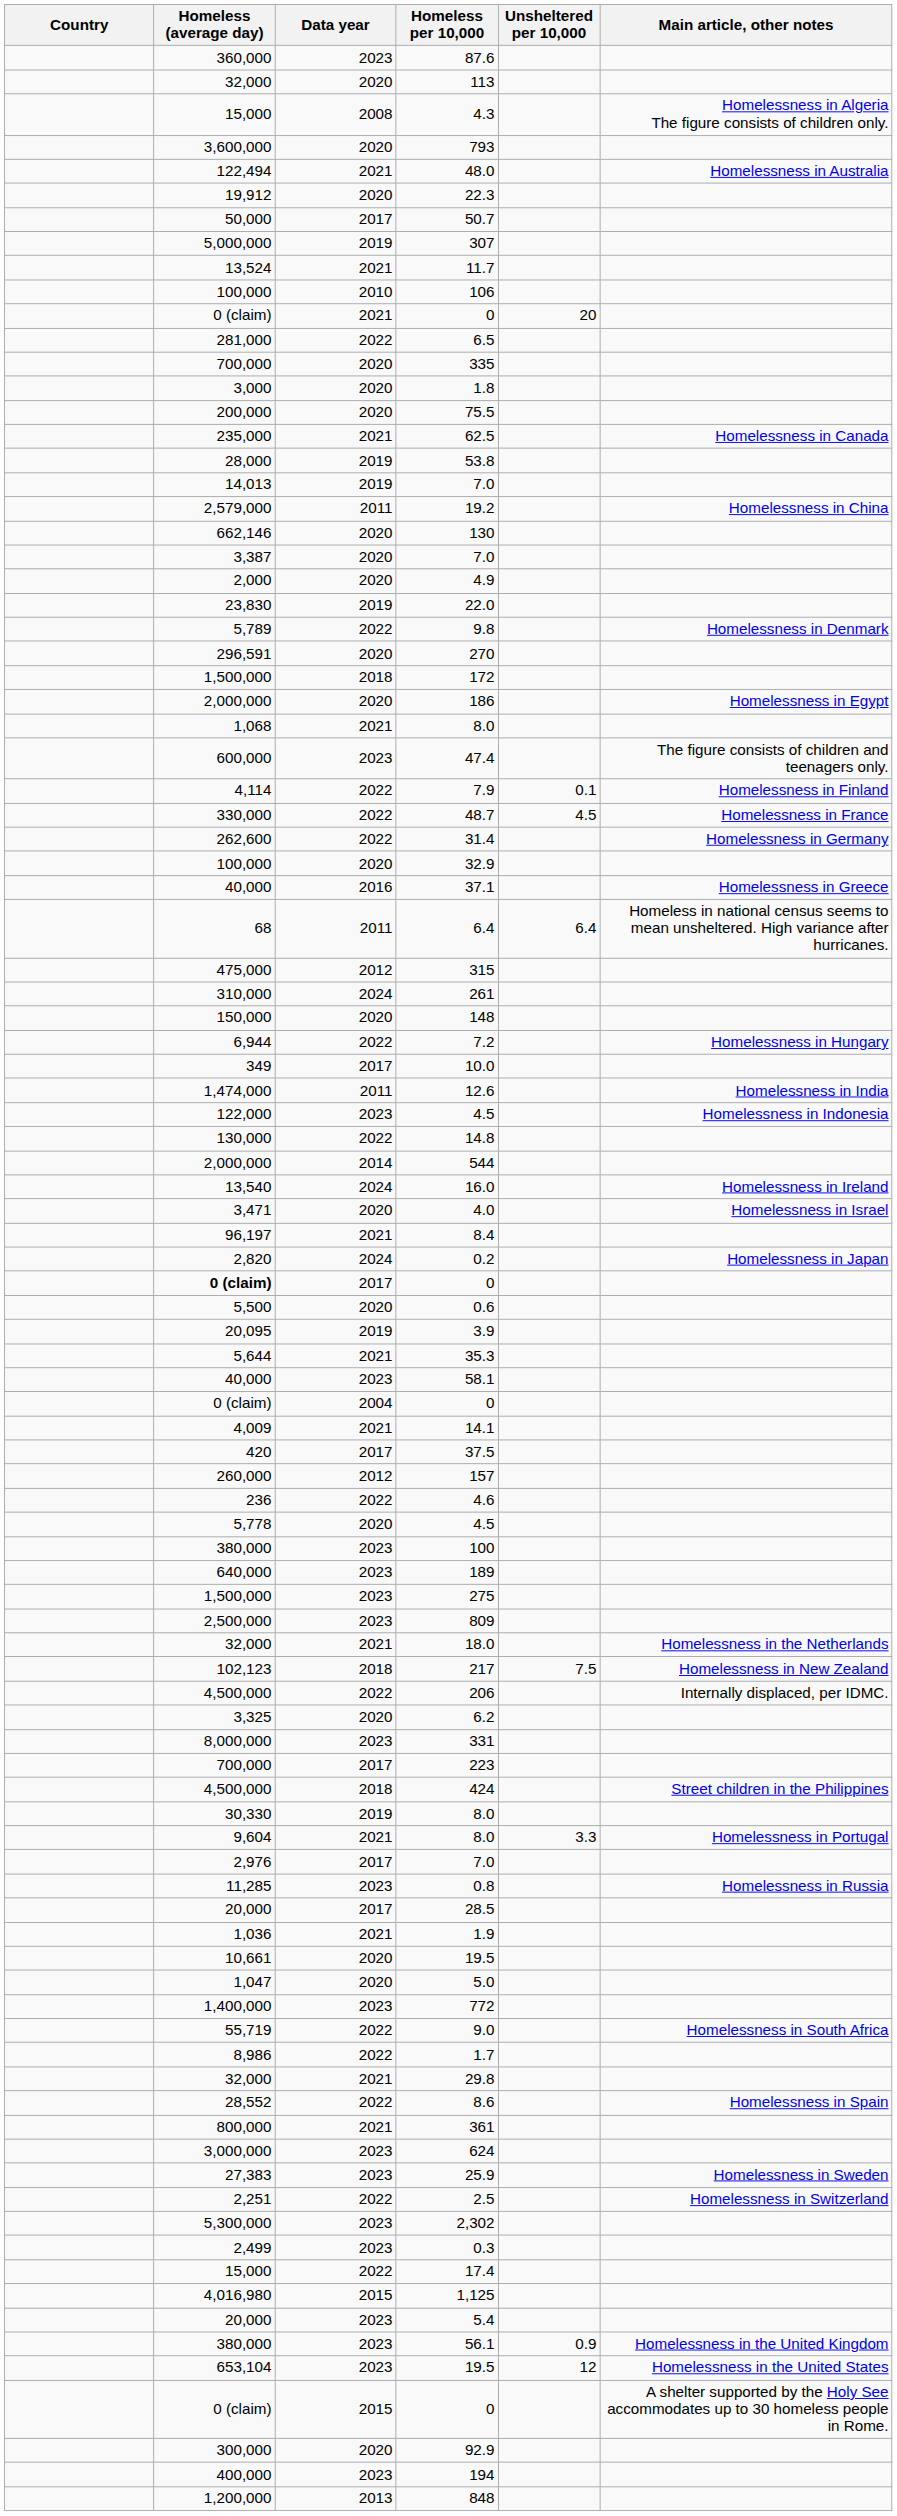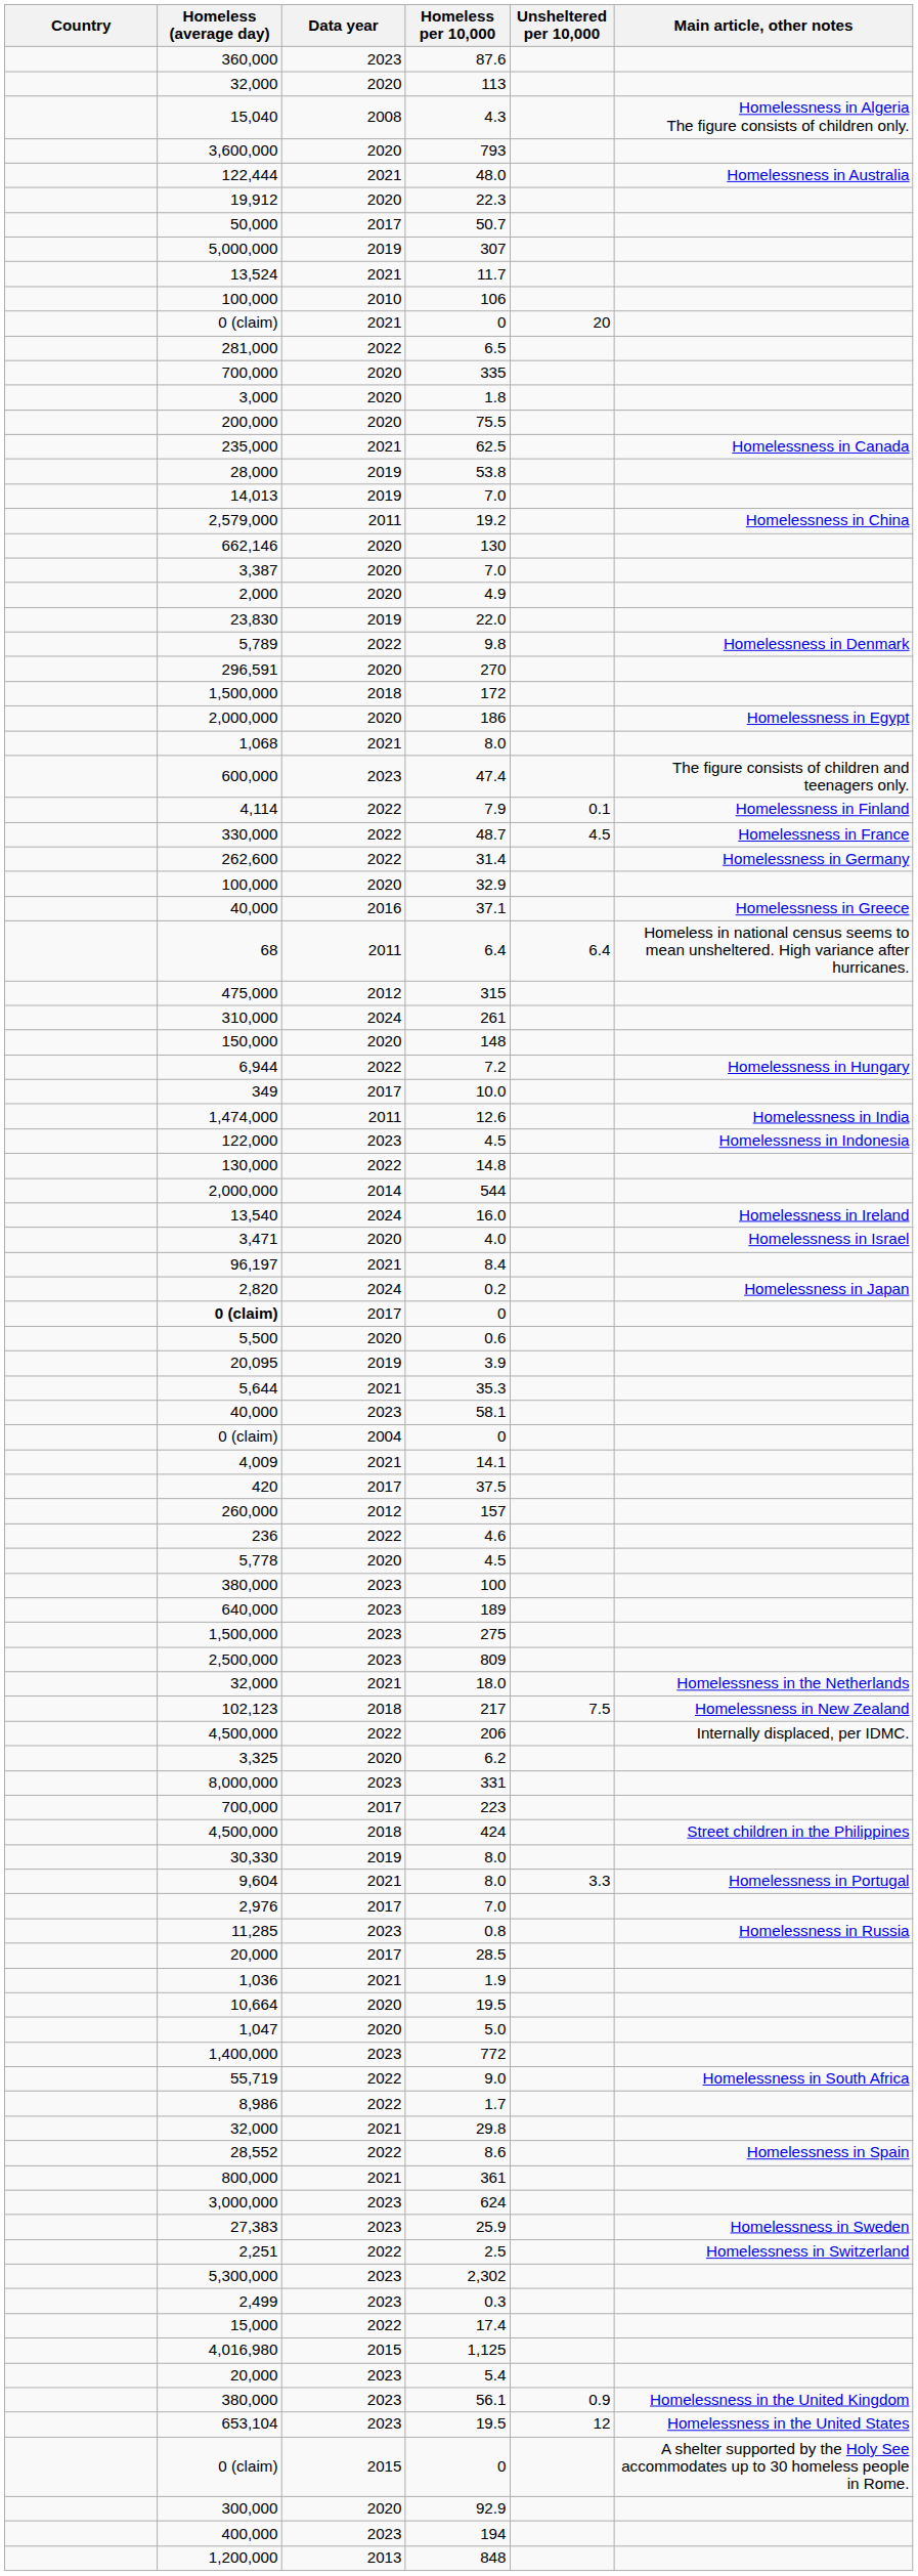 <table class="wikitable sortable static-row-numbers col1left col6left" style="text-align: right">
 <tr>
 <th width=150pt>Country</th>
 <th width=120pt>Homeless <br>(average day)</th>
 <th width=120pt>Data year</th>
 <th width=100pt>Homeless <br> per 10,000</th>
 <th width=100pt>Unsheltered per 10,000</th>
 <th width=300pt>Main article, other notes</th>
 </tr>
 <tr>
 <td></td>
 <td>360,000</td>
 <td>2023</td>
 <td>87.6</td>
 <td></td>
 <td></td>
 </tr>
 <tr>
 <td></td>
 <td>32,000</td>
 <td>2020</td>
 <td>113</td>
 <td></td>
 <td></td>
 </tr>
 <tr>
 <td></td>
-<td>15,000</td>
+<td>15,040</td>
 <td>2008</td>
 <td>4.3</td>
 <td></td>
 <td><a href='#'>Homelessness in Algeria</a><br>The figure consists of children only.</td>
 </tr>
 <tr>
 <td></td>
 <td>3,600,000</td>
 <td>2020</td>
 <td>793</td>
 <td></td>
 <td></td>
 </tr>
 <tr>
 <td></td>
-<td>122,494</td>
+<td>122,444</td>
 <td>2021</td>
 <td>48.0</td>
 <td></td>
 <td><a href='#'>Homelessness in Australia</a></td>
 </tr>
 <tr>
 <td></td>
 <td>19,912</td>
 <td>2020</td>
 <td>22.3</td>
 <td></td>
 <td></td>
 </tr>
 <tr>
 <td></td>
 <td>50,000</td>
 <td>2017</td>
 <td>50.7</td>
 <td></td>
 <td></td>
 </tr>
 <tr>
 <td></td>
 <td>5,000,000</td>
 <td>2019</td>
 <td>307</td>
 <td></td>
 <td></td>
 </tr>
 <tr>
 <td></td>
 <td>13,524</td>
 <td>2021</td>
 <td>11.7</td>
 <td></td>
 <td></td>
 </tr>
 <tr>
 <td></td>
 <td>100,000</td>
 <td>2010</td>
 <td>106</td>
 <td></td>
 <td></td>
 </tr>
 <tr>
 <td></td>
 <td>0 (claim)</td>
 <td>2021</td>
 <td>0</td>
 <td>20</td>
 <td></td>
 </tr>
 <tr>
 <td></td>
 <td style="text-align:right;">281,000</td>
 <td style="text-align:right;">2022</td>
 <td style="text-align:right;">6.5</td>
 <td style="text-align:right;"></td>
 <td></td>
 </tr>
 <tr>
 <td></td>
 <td style="text-align:right;">700,000</td>
 <td style="text-align:right;">2020</td>
 <td style="text-align:right;">335</td>
 <td style="text-align:right;"></td>
 <td></td>
 </tr>
 <tr>
 <td></td>
 <td>3,000</td>
 <td>2020</td>
 <td>1.8</td>
 <td></td>
 <td></td>
 </tr>
 <tr>
 <td></td>
 <td>200,000</td>
 <td>2020</td>
 <td>75.5</td>
 <td></td>
 <td></td>
 </tr>
 <tr>
 <td></td>
 <td style="text-align:right;">235,000</td>
 <td style="text-align:right;">2021</td>
 <td style="text-align:right;">62.5</td>
 <td style="text-align:right;"></td>
 <td><a href='#'>Homelessness in Canada</a></td>
 </tr>
 <tr>
 <td></td>
 <td>28,000</td>
 <td>2019</td>
 <td>53.8</td>
 <td></td>
 <td></td>
 </tr>
 <tr>
 <td></td>
 <td style="text-align:right;">14,013</td>
 <td style="text-align:right;">2019</td>
 <td style="text-align:right;">7.0</td>
 <td style="text-align:right;"></td>
 <td></td>
 </tr>
 <tr>
 <td></td>
 <td style="text-align:right;">2,579,000</td>
 <td style="text-align:right;">2011</td>
 <td style="text-align:right;">19.2</td>
 <td style="text-align:right;"></td>
 <td><a href='#'>Homelessness in China</a></td>
 </tr>
 <tr>
 <td></td>
 <td>662,146</td>
 <td>2020</td>
 <td>130</td>
 <td></td>
 <td></td>
 </tr>
 <tr>
 <td></td>
 <td>3,387</td>
 <td>2020</td>
 <td>7.0</td>
 <td></td>
 <td></td>
 </tr>
 <tr>
 <td></td>
 <td>2,000</td>
 <td>2020</td>
 <td>4.9</td>
 <td></td>
 <td></td>
 </tr>
 <tr>
 <td></td>
 <td style="text-align:right;">23,830</td>
 <td style="text-align:right;">2019</td>
 <td style="text-align:right;">22.0</td>
 <td style="text-align:right;"></td>
 <td></td>
 </tr>
 <tr>
 <td></td>
 <td style="text-align:right;">5,789</td>
 <td style="text-align:right;">2022</td>
 <td style="text-align:right;">9.8</td>
 <td></td>
 <td><a href='#'>Homelessness in Denmark</a></td>
 </tr>
 <tr>
 <td></td>
 <td>296,591</td>
 <td>2020</td>
 <td>270</td>
 <td></td>
 <td></td>
 </tr>
 <tr>
 <td></td>
 <td>1,500,000</td>
 <td>2018</td>
 <td>172</td>
 <td></td>
 <td></td>
 </tr>
 <tr>
 <td></td>
 <td style="text-align:right;">2,000,000</td>
 <td style="text-align:right;">2020</td>
 <td style="text-align:right;">186</td>
 <td style="text-align:right;"></td>
 <td><a href='#'>Homelessness in Egypt</a></td>
 </tr>
 <tr>
 <td></td>
 <td style="text-align:right;">1,068</td>
 <td style="text-align:right;">2021</td>
 <td style="text-align:right;">8.0</td>
 <td style="text-align:right;"></td>
 <td></td>
 </tr>
 <tr>
 <td></td>
 <td>600,000</td>
 <td>2023</td>
 <td>47.4</td>
 <td></td>
 <td>The figure consists of children and teenagers only.</td>
 </tr>
 <tr>
 <td></td>
 <td style="text-align:right;">4,114</td>
 <td style="text-align:right;">2022</td>
 <td style="text-align:right;">7.9</td>
 <td style="text-align:right;">0.1</td>
 <td><a href='#'>Homelessness in Finland</a></td>
 </tr>
 <tr>
 <td></td>
 <td style="text-align:right;">330,000</td>
 <td style="text-align:right;">2022</td>
 <td style="text-align:right;">48.7</td>
 <td style="text-align:right;">4.5</td>
 <td><a href='#'>Homelessness in France</a></td>
 </tr>
 <tr>
 <td></td>
 <td style="text-align:right;">262,600</td>
 <td style="text-align:right;">2022</td>
 <td style="text-align:right;">31.4</td>
 <td style="text-align:right;"></td>
 <td><a href='#'>Homelessness in Germany</a></td>
 </tr>
 <tr>
 <td></td>
 <td style="text-align:right;">100,000</td>
 <td style="text-align:right;">2020</td>
 <td style="text-align:right;">32.9</td>
 <td style="text-align:right;"></td>
 <td></td>
 </tr>
 <tr>
 <td></td>
 <td style="text-align:right;">40,000</td>
 <td style="text-align:right;">2016</td>
 <td style="text-align:right;">37.1</td>
 <td style="text-align:right;"></td>
 <td><a href='#'>Homelessness in Greece</a></td>
 </tr>
 <tr>
 <td></td>
 <td style="text-align:right;">68</td>
 <td style="text-align:right;">2011</td>
 <td style="text-align:right;">6.4</td>
 <td style="text-align:right;">6.4</td>
 <td>Homeless in national census seems to mean unsheltered. High variance after hurricanes.</td>
 </tr>
 <tr>
 <td></td>
 <td style="text-align:right;">475,000</td>
 <td style="text-align:right;">2012</td>
 <td style="text-align:right;">315</td>
 <td style="text-align:right;"></td>
 <td></td>
 </tr>
 <tr>
 <td></td>
 <td style="text-align:right;">310,000</td>
 <td style="text-align:right;">2024</td>
 <td style="text-align:right;">261</td>
 <td style="text-align:right;"></td>
 <td></td>
 </tr>
 <tr>
 <td></td>
 <td style="text-align:right;">150,000</td>
 <td style="text-align:right;">2020</td>
 <td style="text-align:right;">148</td>
 <td style="text-align:right;"></td>
 <td></td>
 </tr>
 <tr>
 <td></td>
 <td style="text-align:right;">6,944</td>
 <td style="text-align:right;">2022</td>
 <td style="text-align:right;">7.2</td>
 <td></td>
 <td><a href='#'>Homelessness in Hungary</a></td>
 </tr>
 <tr>
 <td></td>
 <td style="text-align:right;">349</td>
 <td style="text-align:right;">2017</td>
 <td style="text-align:right;">10.0</td>
 <td style="text-align:right;"></td>
 <td></td>
 </tr>
 <tr>
 <td></td>
 <td style="text-align:right;">1,474,000</td>
 <td style="text-align:right;">2011</td>
 <td style="text-align:right;">12.6</td>
 <td style="text-align:right;"></td>
 <td><a href='#'>Homelessness in India</a></td>
 </tr>
 <tr>
 <td></td>
 <td style="text-align:right;">122,000</td>
 <td style="text-align:right;">2023</td>
 <td style="text-align:right;">4.5</td>
 <td></td>
 <td><a href='#'>Homelessness in Indonesia</a></td>
 </tr>
 <tr>
 <td></td>
 <td style="text-align:right;">130,000</td>
 <td style="text-align:right;">2022</td>
 <td style="text-align:right;">14.8</td>
 <td style="text-align:right;"></td>
 <td></td>
 </tr>
 <tr>
 <td></td>
 <td>2,000,000</td>
 <td>2014</td>
 <td>544</td>
 <td></td>
 <td></td>
 </tr>
 <tr>
 <td></td>
 <td style="text-align:right;">13,540</td>
 <td style="text-align:right;">2024</td>
 <td style="text-align:right;">16.0</td>
 <td style="text-align:right;"></td>
 <td><a href='#'>Homelessness in Ireland</a></td>
 </tr>
 <tr>
 <td></td>
 <td style="text-align:right;">3,471</td>
 <td style="text-align:right;">2020</td>
 <td style="text-align:right;">4.0</td>
 <td style="text-align:right;"></td>
 <td><a href='#'>Homelessness in Israel</a></td>
 </tr>
 <tr>
 <td></td>
 <td style="text-align:right;">96,197</td>
 <td style="text-align:right;">2021</td>
 <td style="text-align:right;">8.4</td>
 <td style="text-align:right;"></td>
 <td></td>
 </tr>
 <tr>
 <td></td>
 <td style="text-align:right;">2,820</td>
 <td style="text-align:right;">2024</td>
 <td style="text-align:right;">0.2</td>
 <td></td>
 <td><a href='#'>Homelessness in Japan</a></td>
 </tr>
 <tr>
 <td></td>
 <td style="text-align:right;"><strong>0 (claim)</strong></td>
 <td style="text-align:right;">2017</td>
 <td style="text-align:right;">0</td>
 <td style="text-align:right;"></td>
 <td></td>
 </tr>
 <tr>
 <td></td>
 <td style="text-align:right;">5,500</td>
 <td style="text-align:right;">2020</td>
 <td style="text-align:right;">0.6</td>
 <td style="text-align:right;"></td>
 <td></td>
 </tr>
 <tr>
 <td></td>
 <td style="text-align:right;">20,095</td>
 <td style="text-align:right;">2019</td>
 <td style="text-align:right;">3.9</td>
 <td style="text-align:right;"></td>
 <td></td>
 </tr>
 <tr>
 <td></td>
 <td style="text-align:right;">5,644</td>
 <td style="text-align:right;">2021</td>
 <td style="text-align:right;">35.3</td>
 <td style="text-align:right;"></td>
 <td></td>
 </tr>
 <tr>
 <td></td>
 <td>40,000</td>
 <td>2023</td>
 <td>58.1</td>
 <td></td>
 <td></td>
 </tr>
 <tr>
 <td></td>
 <td style="text-align:right;">0 (claim)</td>
 <td style="text-align:right;">2004</td>
 <td style="text-align:right;">0</td>
 <td style="text-align:right;"></td>
 <td></td>
 </tr>
 <tr>
 <td></td>
 <td style="text-align:right;">4,009</td>
 <td style="text-align:right;">2021</td>
 <td style="text-align:right;">14.1</td>
 <td style="text-align:right;"></td>
 <td></td>
 </tr>
 <tr>
 <td></td>
 <td style="text-align:right;">420</td>
 <td style="text-align:right;">2017</td>
 <td style="text-align:right;">37.5</td>
 <td style="text-align:right;"></td>
 <td></td>
 </tr>
 <tr>
 <td></td>
 <td>260,000</td>
 <td>2012</td>
 <td>157</td>
 <td></td>
 <td></td>
 </tr>
 <tr>
 <td></td>
 <td>236</td>
 <td>2022</td>
 <td>4.6</td>
 <td></td>
 <td></td>
 </tr>
 <tr>
 <td></td>
 <td>5,778</td>
 <td>2020</td>
 <td>4.5</td>
 <td></td>
 <td></td>
 </tr>
 <tr>
 <td></td>
 <td>380,000</td>
 <td>2023</td>
 <td>100</td>
 <td></td>
 <td></td>
 </tr>
 <tr>
 <td></td>
 <td>640,000</td>
 <td>2023</td>
 <td>189</td>
 <td></td>
 <td></td>
 </tr>
 <tr>
 <td></td>
 <td>1,500,000</td>
 <td>2023</td>
 <td>275</td>
 <td></td>
 <td></td>
 </tr>
 <tr>
 <td></td>
 <td>2,500,000</td>
 <td>2023</td>
 <td>809</td>
 <td></td>
 <td></td>
 </tr>
 <tr>
 <td></td>
 <td>32,000</td>
 <td>2021</td>
 <td>18.0</td>
 <td></td>
 <td><a href='#'>Homelessness in the Netherlands</a></td>
 </tr>
 <tr>
 <td></td>
 <td>102,123</td>
 <td>2018</td>
 <td>217</td>
 <td>7.5</td>
 <td><a href='#'>Homelessness in New Zealand</a></td>
 </tr>
 <tr>
 <td></td>
 <td>4,500,000</td>
 <td>2022</td>
 <td>206</td>
 <td></td>
 <td>Internally displaced, per IDMC.</td>
 </tr>
 <tr>
 <td></td>
 <td>3,325</td>
 <td>2020</td>
 <td>6.2</td>
 <td></td>
 <td></td>
 </tr>
 <tr>
 <td></td>
 <td>8,000,000</td>
 <td>2023</td>
 <td>331</td>
 <td></td>
 <td></td>
 </tr>
 <tr>
 <td></td>
 <td>700,000</td>
 <td>2017</td>
 <td>223</td>
 <td></td>
 <td></td>
 </tr>
 <tr>
 <td></td>
 <td>4,500,000</td>
 <td>2018</td>
 <td>424</td>
 <td></td>
 <td><a href='#'>Street children in the Philippines</a></td>
 </tr>
 <tr>
 <td></td>
 <td>30,330</td>
 <td>2019</td>
 <td>8.0</td>
 <td></td>
 <td></td>
 </tr>
 <tr>
 <td></td>
 <td>9,604</td>
 <td>2021</td>
 <td>8.0</td>
 <td>3.3</td>
 <td><a href='#'>Homelessness in Portugal</a></td>
 </tr>
 <tr>
 <td></td>
 <td>2,976</td>
 <td>2017</td>
 <td>7.0</td>
 <td></td>
 <td></td>
 </tr>
 <tr>
 <td></td>
 <td>11,285</td>
 <td>2023</td>
 <td>0.8</td>
 <td></td>
 <td><a href='#'>Homelessness in Russia</a></td>
 </tr>
 <tr>
 <td></td>
 <td>20,000</td>
 <td>2017</td>
 <td>28.5</td>
 <td></td>
 <td></td>
 </tr>
 <tr>
 <td></td>
 <td>1,036</td>
 <td>2021</td>
 <td>1.9</td>
 <td></td>
 <td></td>
 </tr>
 <tr>
 <td></td>
-<td>10,661</td>
+<td>10,664</td>
 <td>2020</td>
 <td>19.5</td>
 <td></td>
 <td></td>
 </tr>
 <tr>
 <td></td>
 <td>1,047</td>
 <td>2020</td>
 <td>5.0</td>
 <td></td>
 <td></td>
 </tr>
 <tr>
 <td></td>
 <td>1,400,000</td>
 <td>2023</td>
 <td>772</td>
 <td></td>
 <td></td>
 </tr>
 <tr>
 <td></td>
 <td>55,719</td>
 <td>2022</td>
 <td>9.0</td>
 <td></td>
 <td><a href='#'>Homelessness in South Africa</a></td>
 </tr>
 <tr>
 <td></td>
 <td>8,986</td>
 <td>2022</td>
 <td>1.7</td>
 <td></td>
 <td></td>
 </tr>
 <tr>
 <td></td>
 <td>32,000</td>
 <td>2021</td>
 <td>29.8</td>
 <td></td>
 <td></td>
 </tr>
 <tr>
 <td></td>
 <td>28,552</td>
 <td>2022</td>
 <td>8.6</td>
 <td></td>
 <td><a href='#'>Homelessness in Spain</a></td>
 </tr>
 <tr>
 <td></td>
 <td>800,000</td>
 <td>2021</td>
 <td>361</td>
 <td></td>
 <td></td>
 </tr>
 <tr>
 <td></td>
 <td>3,000,000</td>
 <td>2023</td>
 <td>624</td>
 <td></td>
 <td></td>
 </tr>
 <tr>
 <td></td>
 <td>27,383</td>
 <td>2023</td>
 <td>25.9 </td>
 <td></td>
 <td><a href='#'>Homelessness in Sweden</a></td>
 </tr>
 <tr>
 <td></td>
 <td>2,251</td>
 <td>2022</td>
 <td>2.5</td>
 <td></td>
 <td><a href='#'>Homelessness in Switzerland</a></td>
 </tr>
 <tr>
 <td></td>
 <td>5,300,000</td>
 <td>2023</td>
 <td>2,302</td>
 <td></td>
 <td></td>
 </tr>
 <tr>
 <td></td>
 <td>2,499</td>
 <td>2023</td>
 <td>0.3</td>
 <td></td>
 <td></td>
 </tr>
 <tr>
 <td></td>
 <td>15,000</td>
 <td>2022</td>
 <td>17.4</td>
 <td></td>
 <td></td>
 </tr>
 <tr>
 <td></td>
 <td>4,016,980</td>
 <td>2015</td>
 <td>1,125</td>
 <td></td>
 <td></td>
 </tr>
 <tr>
 <td></td>
 <td>20,000</td>
 <td>2023</td>
 <td>5.4</td>
 <td></td>
 <td></td>
 </tr>
 <tr>
 <td></td>
 <td>380,000</td>
 <td>2023</td>
 <td>56.1</td>
 <td>0.9</td>
 <td><a href='#'>Homelessness in the United Kingdom</a></td>
 </tr>
 <tr>
 <td></td>
 <td>653,104</td>
 <td>2023</td>
 <td>19.5</td>
 <td>12</td>
 <td><a href='#'>Homelessness in the United States</a></td>
 </tr>
 <tr>
 <td></td>
 <td>0 (claim)</td>
 <td>2015</td>
 <td>0</td>
 <td></td>
 <td>A shelter supported by the <a href='#'>Holy See</a> accommodates up to 30 homeless people in Rome.</td>
 </tr>
 <tr>
 <td></td>
 <td>300,000</td>
 <td>2020</td>
 <td>92.9</td>
 <td></td>
 <td></td>
 </tr>
 <tr>
 <td></td>
 <td>400,000</td>
 <td>2023</td>
 <td>194</td>
 <td></td>
 <td></td>
 </tr>
 <tr>
 <td></td>
 <td>1,200,000</td>
 <td>2013</td>
 <td>848</td>
 <td></td>
 <td></td>
 </tr>
 </table>
